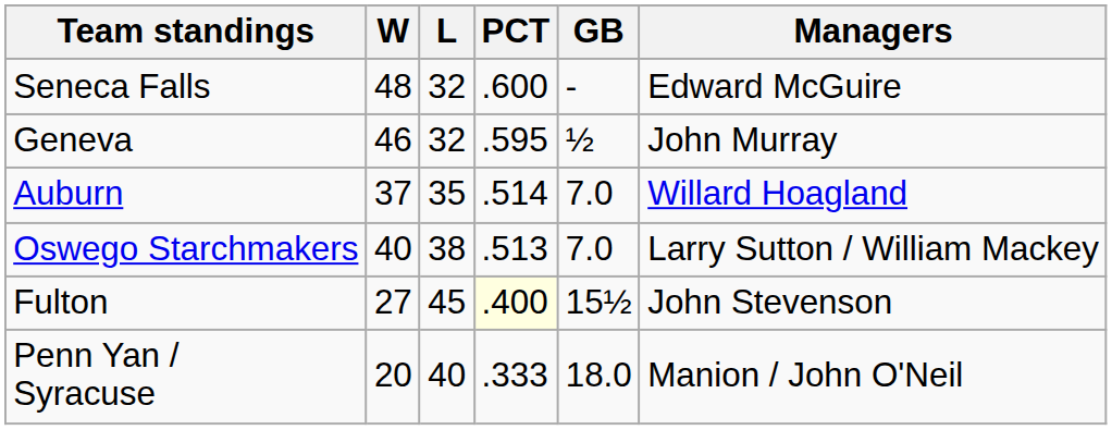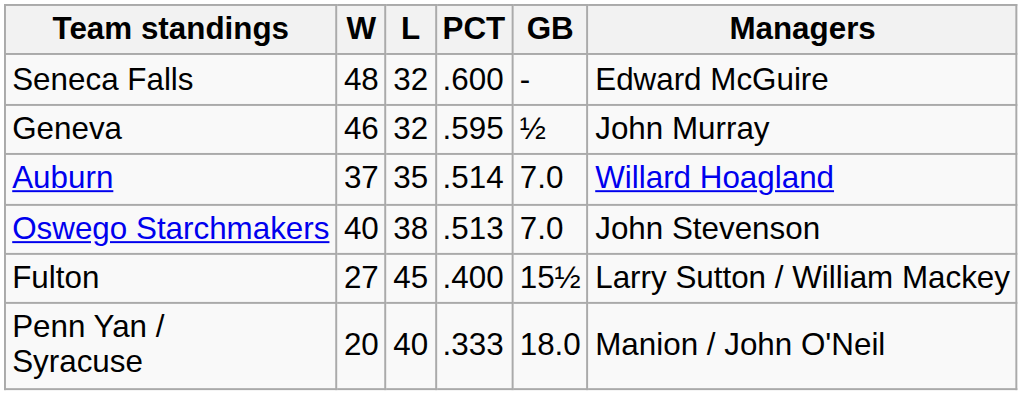 <table class="wikitable">
 <tr>
 <th>Team standings</th>
 <th>W</th>
 <th>L</th>
 <th>PCT</th>
 <th>GB</th>
 <th>Managers</th>
 </tr>
 <tr>
 <td>Seneca Falls</td>
 <td>48</td>
 <td>32</td>
 <td>.600</td>
 <td>-</td>
 <td>Edward McGuire</td>
 </tr>
 <tr>
 <td>Geneva</td>
 <td>46</td>
 <td>32</td>
 <td>.595</td>
 <td>½</td>
 <td>John Murray</td>
 </tr>
 <tr>
 <td><a href='#'>Auburn</a></td>
 <td>37</td>
 <td>35</td>
 <td>.514</td>
 <td>7.0</td>
 <td><a href='#'>Willard Hoagland</a></td>
 </tr>
 <tr>
 <td><a href='#'>Oswego Starchmakers</a></td>
 <td>40</td>
 <td>38</td>
 <td>.513</td>
 <td>7.0</td>
-<td>Larry Sutton / William Mackey</td>
+<td>John Stevenson</td>
 </tr>
 <tr>
 <td>Fulton</td>
 <td>27</td>
 <td>45</td>
-<td style="background: lightyellow;">.400</td>
+<td>.400</td>
 <td>15½</td>
-<td>John Stevenson</td>
+<td>Larry Sutton / William Mackey</td>
 </tr>
 <tr>
 <td>Penn Yan /<br>Syracuse</td>
 <td>20</td>
 <td>40</td>
 <td>.333</td>
 <td>18.0</td>
 <td>Manion / John O'Neil</td>
 </tr>
 </table>
